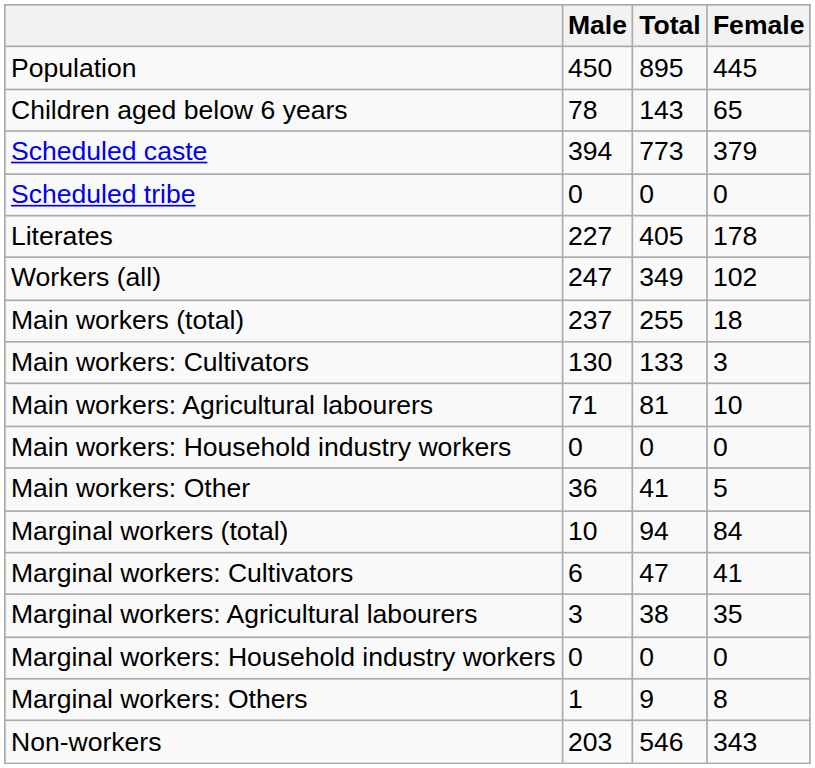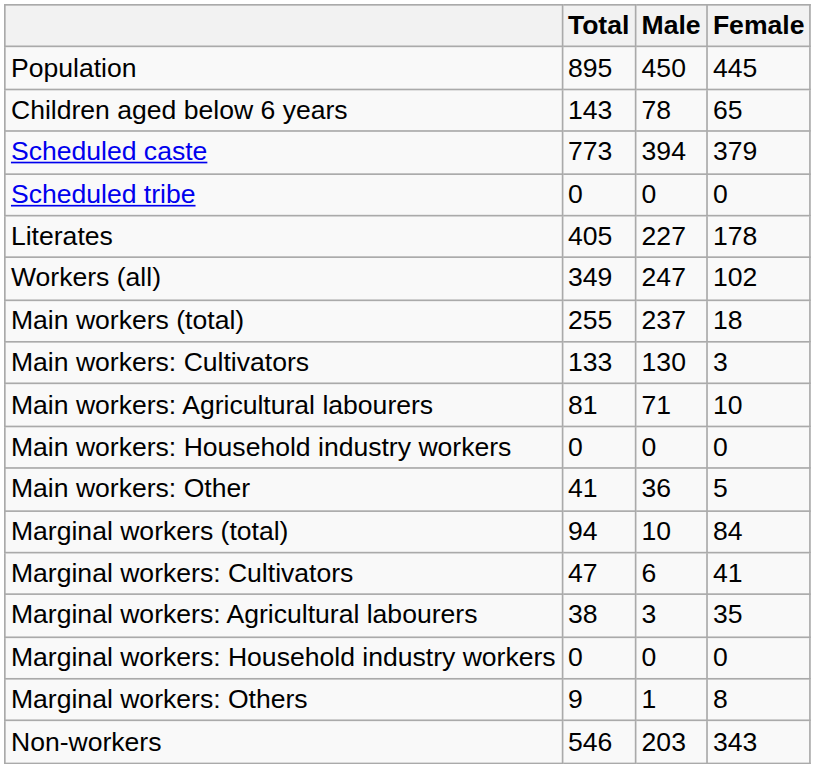 <table class="wikitable sortable">
 <tr>
 <th></th>
+<th>Total</th>
 <th>Male</th>
-<th>Total</th>
 <th>Female</th>
 </tr>
 <tr>
 <td>Population</td>
+<td>895</td>
 <td>450</td>
-<td>895</td>
 <td>445</td>
 </tr>
 <tr>
 <td>Children aged below 6 years</td>
+<td>143</td>
 <td>78</td>
-<td>143</td>
 <td>65</td>
 </tr>
 <tr>
 <td><a href='#'>Scheduled caste</a></td>
+<td>773</td>
 <td>394</td>
-<td>773</td>
 <td>379</td>
 </tr>
 <tr>
 <td><a href='#'>Scheduled tribe</a></td>
 <td>0</td>
 <td>0</td>
 <td>0</td>
 </tr>
 <tr>
 <td>Literates</td>
+<td>405</td>
 <td>227</td>
-<td>405</td>
 <td>178</td>
 </tr>
 <tr>
 <td>Workers (all)</td>
+<td>349</td>
 <td>247</td>
-<td>349</td>
 <td>102</td>
 </tr>
 <tr>
 <td>Main workers (total)</td>
+<td>255</td>
 <td>237</td>
-<td>255</td>
 <td>18</td>
 </tr>
 <tr>
 <td>Main workers: Cultivators</td>
+<td>133</td>
 <td>130</td>
-<td>133</td>
 <td>3</td>
 </tr>
 <tr>
 <td>Main workers: Agricultural labourers</td>
+<td>81</td>
 <td>71</td>
-<td>81</td>
 <td>10</td>
 </tr>
 <tr>
 <td>Main workers: Household industry workers</td>
 <td>0</td>
 <td>0</td>
 <td>0</td>
 </tr>
 <tr>
 <td>Main workers: Other</td>
+<td>41</td>
 <td>36</td>
-<td>41</td>
 <td>5</td>
 </tr>
 <tr>
 <td>Marginal workers (total)</td>
+<td>94</td>
 <td>10</td>
-<td>94</td>
 <td>84</td>
 </tr>
 <tr>
 <td>Marginal workers: Cultivators</td>
+<td>47</td>
 <td>6</td>
-<td>47</td>
 <td>41</td>
 </tr>
 <tr>
 <td>Marginal workers: Agricultural labourers</td>
+<td>38</td>
 <td>3</td>
-<td>38</td>
 <td>35</td>
 </tr>
 <tr>
 <td>Marginal workers: Household industry workers</td>
 <td>0</td>
 <td>0</td>
 <td>0</td>
 </tr>
 <tr>
 <td>Marginal workers: Others</td>
+<td>9</td>
 <td>1</td>
-<td>9</td>
 <td>8</td>
 </tr>
 <tr>
 <td>Non-workers</td>
+<td>546</td>
 <td>203</td>
-<td>546</td>
 <td>343</td>
 </tr>
 </table>
